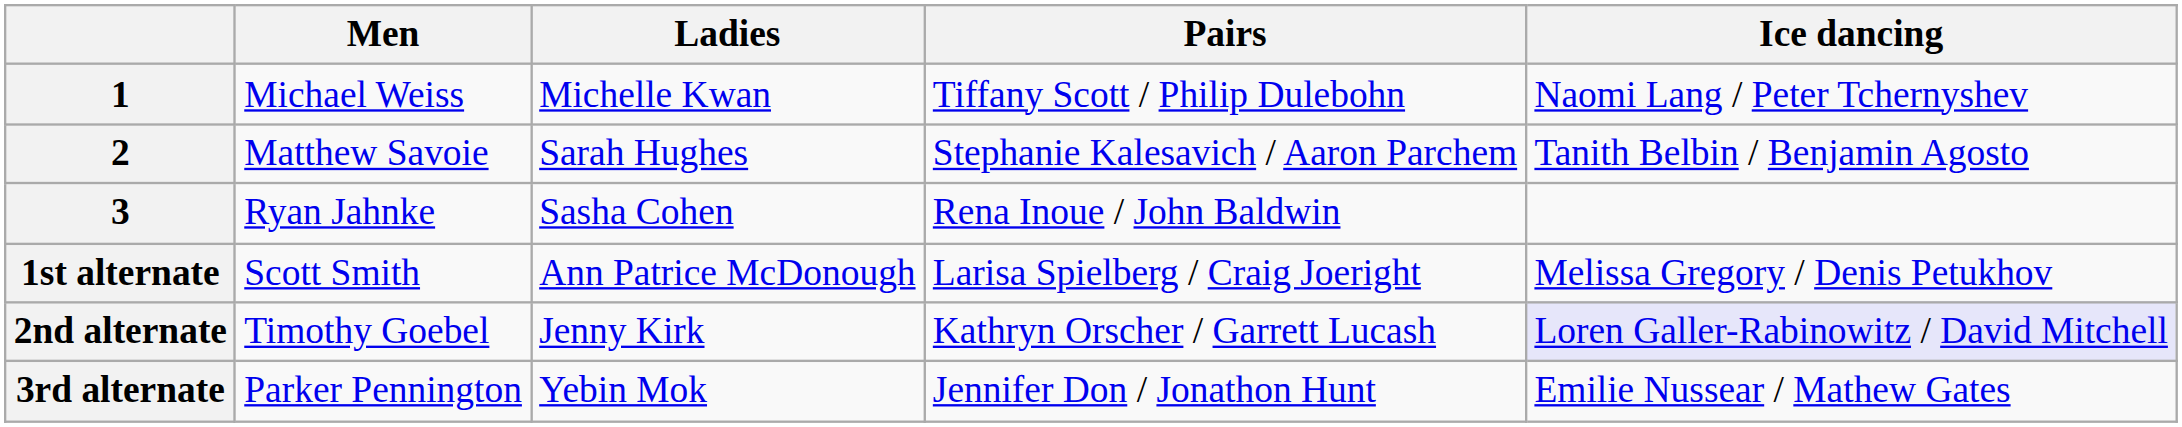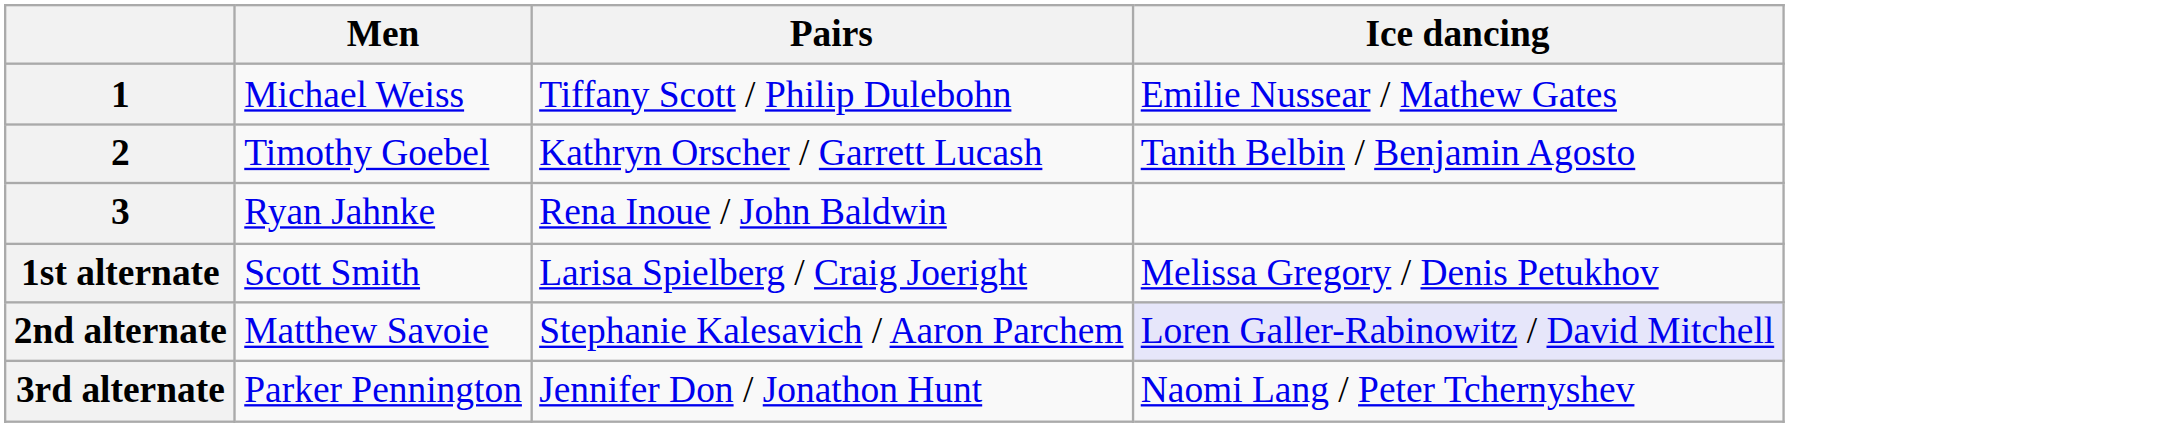 <table class="wikitable">
 <tr>
 <th></th>
 <th>Men</th>
-<th>Ladies</th>
 <th>Pairs</th>
 <th>Ice dancing</th>
 </tr>
 <tr>
 <th>1</th>
 <td><a href='#'>Michael Weiss</a></td>
-<td><a href='#'>Michelle Kwan</a></td>
 <td><a href='#'>Tiffany Scott</a> / <a href='#'>Philip Dulebohn</a></td>
-<td><a href='#'>Naomi Lang</a> / <a href='#'>Peter Tchernyshev</a></td>
+<td><a href='#'>Emilie Nussear</a> / <a href='#'>Mathew Gates</a></td>
 </tr>
 <tr>
 <th>2</th>
-<td><a href='#'>Matthew Savoie</a></td>
-<td><a href='#'>Sarah Hughes</a></td>
-<td><a href='#'>Stephanie Kalesavich</a> / <a href='#'>Aaron Parchem</a></td>
+<td><a href='#'>Timothy Goebel</a></td>
+<td><a href='#'>Kathryn Orscher</a> / <a href='#'>Garrett Lucash</a></td>
 <td><a href='#'>Tanith Belbin</a> / <a href='#'>Benjamin Agosto</a></td>
 </tr>
 <tr>
 <th>3</th>
 <td><a href='#'>Ryan Jahnke</a></td>
-<td><a href='#'>Sasha Cohen</a></td>
 <td><a href='#'>Rena Inoue</a> / <a href='#'>John Baldwin</a></td>
 <td></td>
 </tr>
 <tr>
 <th>1st alternate</th>
 <td><a href='#'>Scott Smith</a></td>
-<td><a href='#'>Ann Patrice McDonough</a></td>
 <td><a href='#'>Larisa Spielberg</a> / <a href='#'>Craig Joeright</a></td>
 <td><a href='#'>Melissa Gregory</a> / <a href='#'>Denis Petukhov</a></td>
 </tr>
 <tr>
 <th>2nd alternate</th>
-<td><a href='#'>Timothy Goebel</a></td>
-<td><a href='#'>Jenny Kirk</a></td>
-<td><a href='#'>Kathryn Orscher</a> / <a href='#'>Garrett Lucash</a></td>
+<td><a href='#'>Matthew Savoie</a></td>
+<td><a href='#'>Stephanie Kalesavich</a> / <a href='#'>Aaron Parchem</a></td>
 <td style="background: lavender;"><a href='#'>Loren Galler-Rabinowitz</a> / <a href='#'>David Mitchell</a></td>
 </tr>
 <tr>
 <th>3rd alternate</th>
 <td><a href='#'>Parker Pennington</a></td>
-<td><a href='#'>Yebin Mok</a></td>
 <td><a href='#'>Jennifer Don</a> / <a href='#'>Jonathon Hunt</a></td>
-<td><a href='#'>Emilie Nussear</a> / <a href='#'>Mathew Gates</a></td>
+<td><a href='#'>Naomi Lang</a> / <a href='#'>Peter Tchernyshev</a></td>
 </tr>
 </table>
